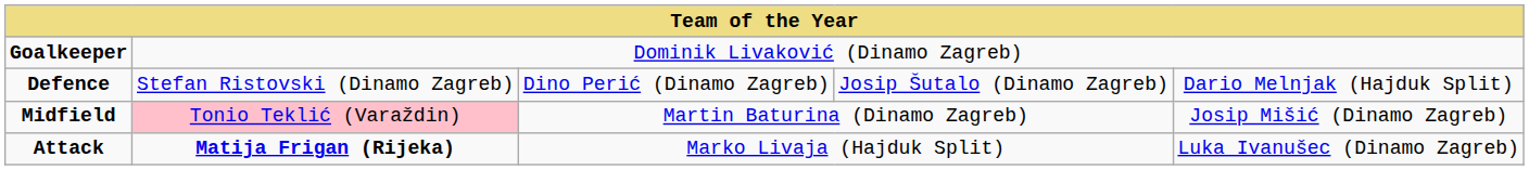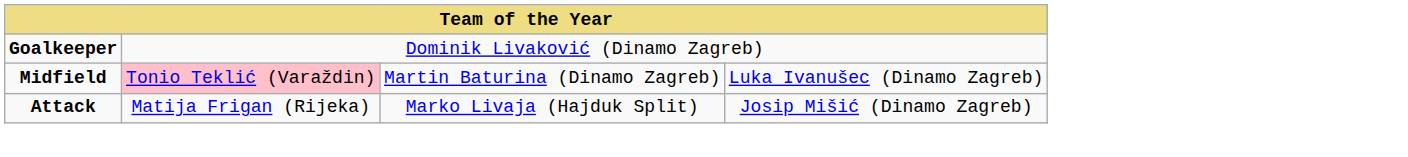 <table class="wikitable" style="text-align:center">
 <tr>
 <th style="background-color: #eedd82"     colspan="5">Team of the Year</th>
 </tr>
 <tr>
 <td><strong>Goalkeeper</strong></td>
 <td colspan="4"> <a href='#'>Dominik Livaković</a> (Dinamo Zagreb)</td>
 </tr>
 <tr>
-<td><strong>Defence</strong></td>
-<td> <a href='#'>Stefan Ristovski</a> (Dinamo Zagreb)</td>
-<td> <a href='#'>Dino Perić</a> (Dinamo Zagreb)</td>
-<td> <a href='#'>Josip Šutalo</a> (Dinamo Zagreb)</td>
-<td> <a href='#'>Dario Melnjak</a> (Hajduk Split)</td>
-</tr>
-<tr>
 <td><strong>Midfield</strong></td>
 <td colspan="1" style="background: pink;"> <a href='#'>Tonio Teklić</a> (Varaždin)</td>
 <td colspan="2"> <a href='#'>Martin Baturina</a> (Dinamo Zagreb)</td>
-<td colspan="1"> <a href='#'>Josip Mišić</a> (Dinamo Zagreb)</td>
+<td colspan="1"> <a href='#'>Luka Ivanušec</a> (Dinamo Zagreb)</td>
 </tr>
 <tr>
 <td><strong>Attack</strong></td>
-<td colspan="1"><strong> <a href='#'>Matija Frigan</a> (Rijeka)</strong></td>
+<td colspan="1"> <a href='#'>Matija Frigan</a> (Rijeka)</td>
 <td colspan="2"> <a href='#'>Marko Livaja</a> (Hajduk Split)</td>
-<td colspan="1"> <a href='#'>Luka Ivanušec</a> (Dinamo Zagreb)</td>
+<td colspan="1"> <a href='#'>Josip Mišić</a> (Dinamo Zagreb)</td>
 </tr>
 </table>
